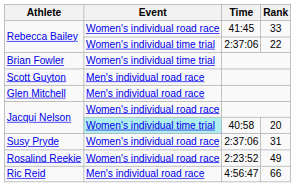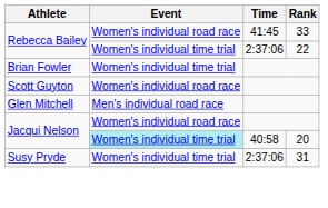 <table class=wikitable style="font-size:90%;">
 <tr>
 <th>Athlete</th>
 <th>Event</th>
 <th>Time</th>
 <th>Rank</th>
 </tr>
 <tr align=center>
 <td align=left rowspan=2><a href='#'>Rebecca Bailey</a></td>
 <td align=left><a href='#'>Women's individual road race</a></td>
 <td>41:45</td>
 <td>33</td>
 </tr>
 <tr align=center>
 <td align=left><a href='#'>Women's individual time trial</a></td>
 <td>2:37:06</td>
 <td>22</td>
 </tr>
 <tr align=center>
 <td align=left><a href='#'>Brian Fowler</a></td>
 <td align=left><a href='#'>Women's individual time trial</a></td>
 <td colspan=2></td>
 </tr>
 <tr align=center>
 <td align=left><a href='#'>Scott Guyton</a></td>
-<td align=left><a href='#'>Men's individual road race</a></td>
+<td align=left><a href='#'>Women's individual road race</a></td>
 <td colspan=2></td>
 </tr>
 <tr align=center>
 <td align=left><a href='#'>Glen Mitchell</a></td>
 <td align=left><a href='#'>Men's individual road race</a></td>
 <td colspan=2></td>
 </tr>
 <tr align=center>
 <td align=left rowspan=2><a href='#'>Jacqui Nelson</a></td>
 <td align=left><a href='#'>Women's individual road race</a></td>
 <td colspan=2></td>
 </tr>
 <tr align=center>
 <td align=left style="background: paleturquoise;"><a href='#'>Women's individual time trial</a></td>
 <td>40:58</td>
 <td>20</td>
 </tr>
 <tr align=center>
 <td align=left><a href='#'>Susy Pryde</a></td>
-<td align=left><a href='#'>Women's individual road race</a></td>
+<td align=left><a href='#'>Women's individual time trial</a></td>
 <td>2:37:06</td>
 <td>31</td>
 </tr>
-<tr align=center>
-<td align=left><a href='#'>Rosalind Reekie</a></td>
-<td align=left><a href='#'>Women's individual road race</a></td>
-<td>2:23:52</td>
-<td>49</td>
-</tr>
-<tr align=center>
-<td align=left><a href='#'>Ric Reid</a></td>
-<td align=left><a href='#'>Men's individual road race</a></td>
-<td>4:56:47</td>
-<td>66</td>
-</tr>
 </table>
